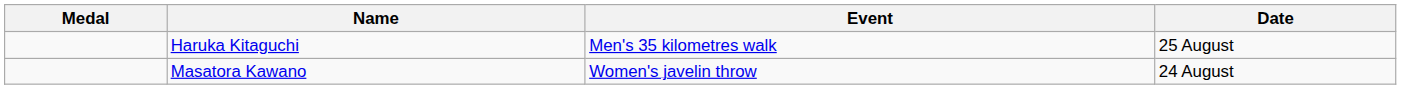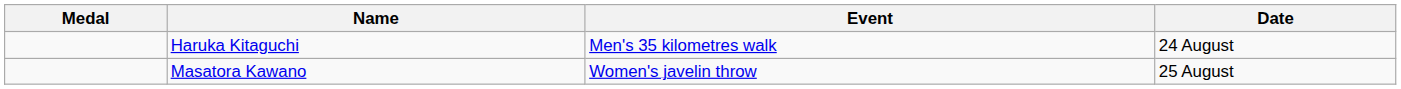 <table class="wikitable" style="font-size:90%" width=60%>
 <tr>
 <th>Medal</th>
 <th>Name</th>
 <th>Event</th>
 <th>Date</th>
 </tr>
 <tr>
 <td></td>
 <td><a href='#'>Haruka Kitaguchi</a></td>
 <td><a href='#'>Men's 35 kilometres walk</a></td>
-<td>25 August</td>
+<td>24 August</td>
 </tr>
 <tr>
 <td></td>
 <td><a href='#'>Masatora Kawano</a></td>
 <td><a href='#'>Women's javelin throw</a></td>
-<td>24 August</td>
+<td>25 August</td>
 </tr>
 </table>
